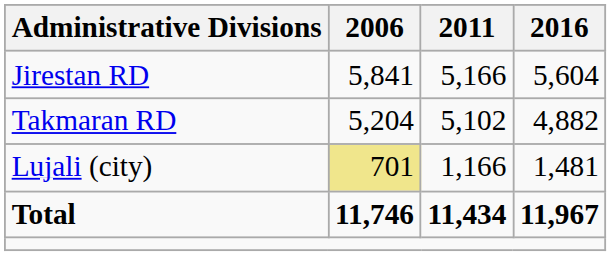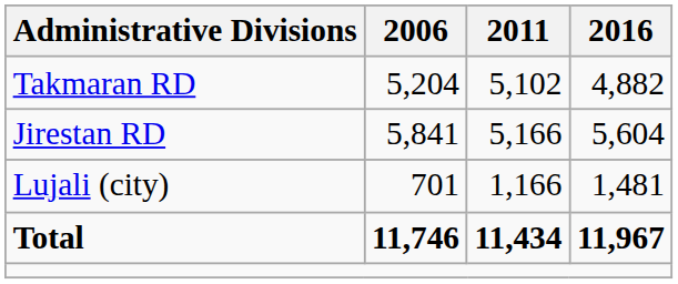 <table class="wikitable">
 <tr>
 <th>Administrative Divisions</th>
 <th>2006</th>
 <th>2011</th>
 <th>2016</th>
 </tr>
 <tr>
+<td><a href='#'>Takmaran RD</a></td>
+<td style="text-align: right;">5,204</td>
+<td style="text-align: right;">5,102</td>
+<td style="text-align: right;">4,882</td>
+</tr>
+<tr>
 <td><a href='#'>Jirestan RD</a></td>
 <td style="text-align: right;">5,841</td>
 <td style="text-align: right;">5,166</td>
 <td style="text-align: right;">5,604</td>
 </tr>
 <tr>
-<td><a href='#'>Takmaran RD</a></td>
-<td style="text-align: right;">5,204</td>
-<td style="text-align: right;">5,102</td>
-<td style="text-align: right;">4,882</td>
-</tr>
-<tr>
 <td><a href='#'>Lujali</a> (city)</td>
-<td style="background: khaki; text-align: right;">701</td>
+<td style="text-align: right;">701</td>
 <td style="text-align: right;">1,166</td>
 <td style="text-align: right;">1,481</td>
 </tr>
 <tr>
 <td><strong>Total</strong></td>
 <td style="text-align: right;"><strong>11,746</strong></td>
 <td style="text-align: right;"><strong>11,434</strong></td>
 <td style="text-align: right;"><strong>11,967</strong></td>
 </tr>
 <tr>
 <td colspan=4></td>
 </tr>
 </table>
